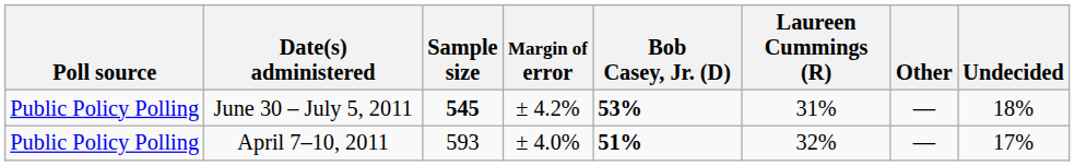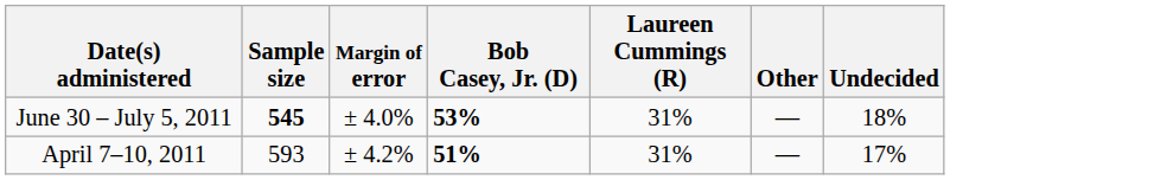 <table class="wikitable">
 <tr valign= bottom>
-<th>Poll source</th>
 <th style="width:150px;">Date(s)<br>administered</th>
 <th class=small>Sample<br>size</th>
 <th><small>Margin of</small><br>error</th>
 <th style="width:100px;">Bob <br>Casey, Jr. (D)</th>
 <th style="width:100px;">Laureen<br>Cummings (R)</th>
 <th>Other</th>
 <th>Undecided</th>
 </tr>
 <tr>
-<td><a href='#'>Public Policy Polling</a></td>
 <td align=center>June 30 – July 5, 2011</td>
 <td align=center><strong>545</strong></td>
-<td align=center>± 4.2%</td>
+<td align=center>± 4.0%</td>
 <td><strong>53%</strong></td>
 <td align=center>31%</td>
 <td align=center>—</td>
 <td align=center>18%</td>
 </tr>
 <tr>
-<td><a href='#'>Public Policy Polling</a></td>
 <td align=center>April 7–10, 2011</td>
 <td align=center>593</td>
-<td align=center>± 4.0%</td>
+<td align=center>± 4.2%</td>
 <td><strong>51%</strong></td>
-<td align=center>32%</td>
+<td align=center>31%</td>
 <td align=center>—</td>
 <td align=center>17%</td>
 </tr>
 </table>
